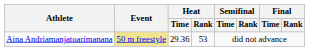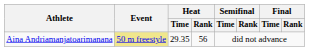 <table class=wikitable style="font-size:90%">
 <tr>
 <th rowspan="2">Athlete</th>
 <th rowspan="2">Event</th>
 <th colspan="2">Heat</th>
 <th colspan="2">Semifinal</th>
 <th colspan="2">Final</th>
 </tr>
 <tr style="font-size:95%">
 <th>Time</th>
 <th>Rank</th>
 <th>Time</th>
 <th>Rank</th>
 <th>Time</th>
 <th>Rank</th>
 </tr>
 <tr align=center>
 <td align=left><a href='#'>Aina Andriamanjatoarimanana</a></td>
 <td align=left style="background: khaki;"><a href='#'>50 m freestyle</a></td>
-<td>29.36</td>
-<td>53</td>
+<td>29.35</td>
+<td>56</td>
 <td colspan=4>did not advance</td>
 </tr>
 </table>
